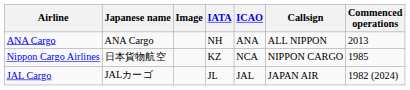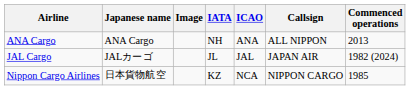 <table class="wikitable sortable">
 <tr valign="middle">
 <th>Airline</th>
 <th>Japanese name</th>
 <th>Image</th>
 <th><a href='#'>IATA</a></th>
 <th><a href='#'>ICAO</a></th>
 <th>Callsign</th>
 <th>Commenced<br>operations</th>
 </tr>
 <tr>
 <td><a href='#'>ANA Cargo</a></td>
 <td>ANA Cargo</td>
 <td></td>
 <td>NH</td>
 <td>ANA</td>
 <td>ALL NIPPON</td>
 <td>2013</td>
 </tr>
 <tr>
+<td><a href='#'>JAL Cargo</a></td>
+<td>JALカーゴ</td>
+<td></td>
+<td>JL</td>
+<td>JAL</td>
+<td>JAPAN AIR</td>
+<td>1982 (2024)</td>
+</tr>
+<tr>
 <td><a href='#'>Nippon Cargo Airlines</a></td>
 <td>日本貨物航空</td>
 <td></td>
 <td>KZ</td>
 <td>NCA</td>
 <td>NIPPON CARGO</td>
 <td>1985</td>
 </tr>
-<tr>
-<td><a href='#'>JAL Cargo</a></td>
-<td>JALカーゴ</td>
-<td></td>
-<td>JL</td>
-<td>JAL</td>
-<td>JAPAN AIR</td>
-<td>1982 (2024)</td>
-</tr>
 </table>
